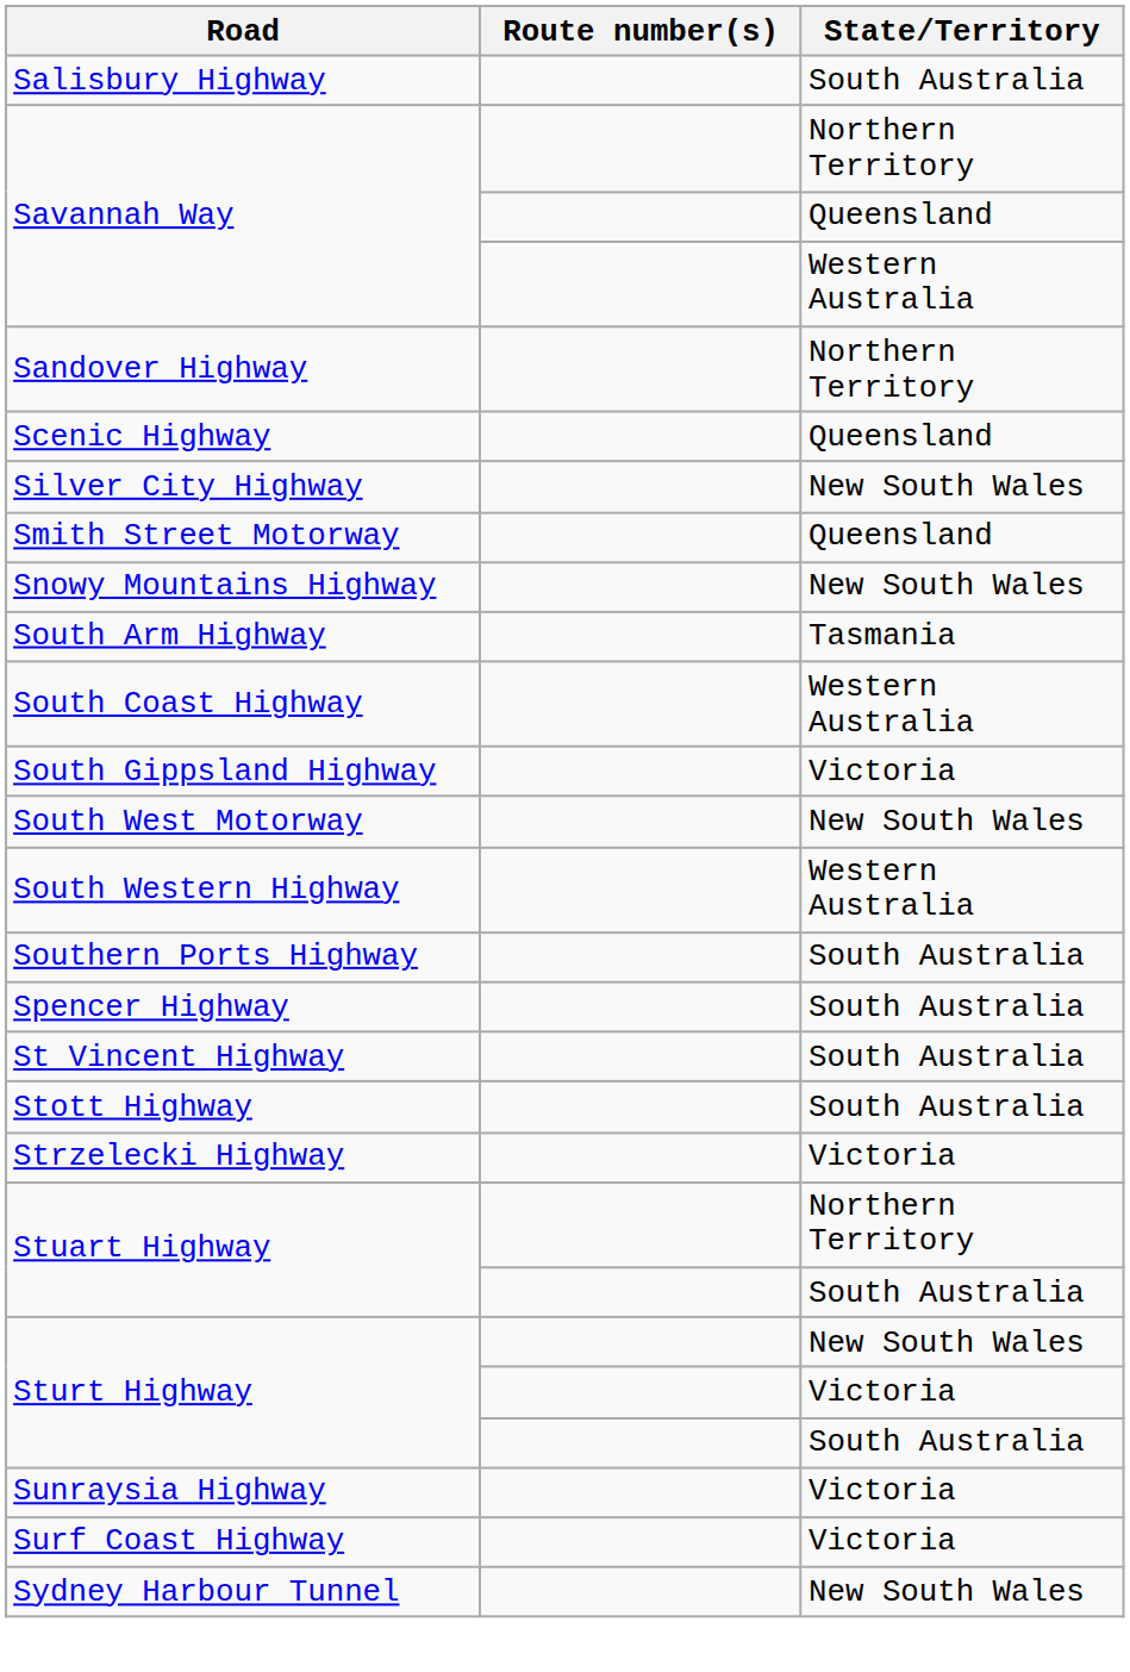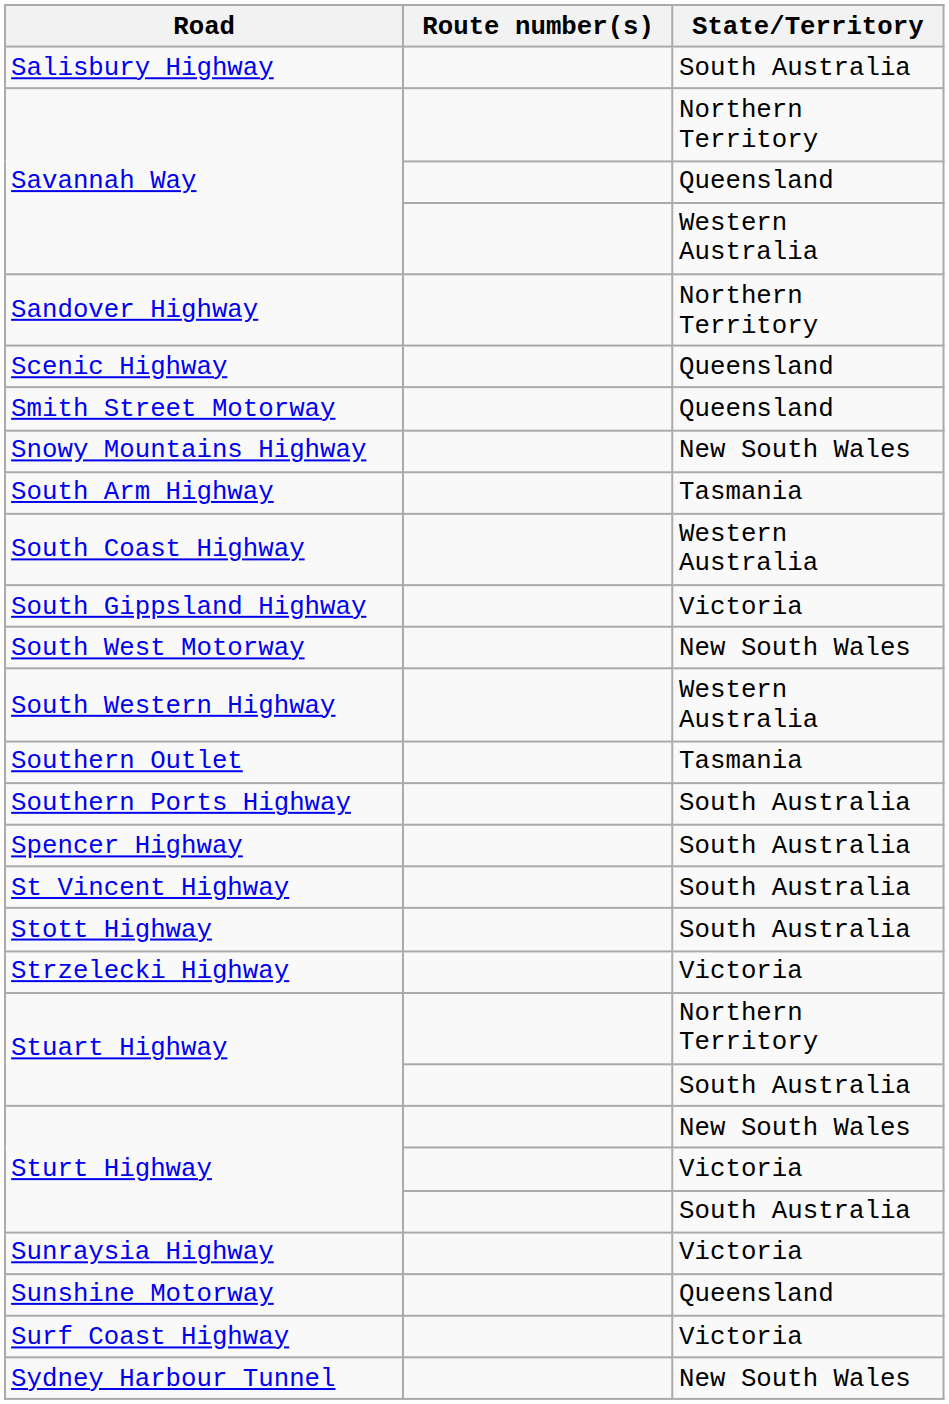 <table class=wikitable>
 <tr>
 <th style="width:15em;">Road</th>
 <th style="width:10em;">Route number(s)</th>
 <th style="width:10em;">State/Territory</th>
 </tr>
 <tr>
 <td><a href='#'>Salisbury Highway</a></td>
 <td></td>
 <td>South Australia</td>
 </tr>
 <tr>
 <td rowspan="3"><a href='#'>Savannah Way</a></td>
 <td></td>
 <td>Northern Territory</td>
 </tr>
 <tr>
 <td></td>
 <td>Queensland</td>
 </tr>
 <tr>
 <td></td>
 <td>Western Australia</td>
 </tr>
 <tr>
 <td><a href='#'>Sandover Highway</a></td>
 <td></td>
 <td>Northern Territory</td>
 </tr>
 <tr>
 <td><a href='#'>Scenic Highway</a></td>
 <td></td>
 <td>Queensland</td>
 </tr>
 <tr>
-<td><a href='#'>Silver City Highway</a></td>
-<td></td>
-<td>New South Wales</td>
-</tr>
-<tr>
 <td><a href='#'>Smith Street Motorway</a></td>
 <td></td>
 <td>Queensland</td>
 </tr>
 <tr>
 <td><a href='#'>Snowy Mountains Highway</a></td>
 <td></td>
 <td>New South Wales</td>
 </tr>
 <tr>
 <td><a href='#'>South Arm Highway</a></td>
 <td></td>
 <td>Tasmania</td>
 </tr>
 <tr>
 <td><a href='#'>South Coast Highway</a></td>
 <td></td>
 <td>Western Australia</td>
 </tr>
 <tr>
 <td><a href='#'>South Gippsland Highway</a></td>
 <td>  </td>
 <td>Victoria</td>
 </tr>
 <tr>
 <td><a href='#'>South West Motorway</a></td>
 <td></td>
 <td>New South Wales</td>
 </tr>
 <tr>
 <td><a href='#'>South Western Highway</a></td>
 <td>   </td>
 <td>Western Australia</td>
+</tr>
+<tr>
+<td><a href='#'>Southern Outlet</a></td>
+<td></td>
+<td>Tasmania</td>
 </tr>
 <tr>
 <td><a href='#'>Southern Ports Highway</a></td>
 <td></td>
 <td>South Australia</td>
 </tr>
 <tr>
 <td><a href='#'>Spencer Highway</a></td>
 <td></td>
 <td>South Australia</td>
 </tr>
 <tr>
 <td><a href='#'>St Vincent Highway</a></td>
 <td></td>
 <td>South Australia</td>
 </tr>
 <tr>
 <td><a href='#'>Stott Highway</a></td>
 <td></td>
 <td>South Australia</td>
 </tr>
 <tr>
 <td><a href='#'>Strzelecki Highway</a></td>
 <td></td>
 <td>Victoria</td>
 </tr>
 <tr>
 <td rowspan="2"><a href='#'>Stuart Highway</a></td>
 <td>  </td>
 <td>Northern Territory</td>
 </tr>
 <tr>
 <td></td>
 <td>South Australia</td>
 </tr>
 <tr>
 <td rowspan="3"><a href='#'>Sturt Highway</a></td>
 <td></td>
 <td>New South Wales</td>
 </tr>
 <tr>
 <td></td>
 <td>Victoria</td>
 </tr>
 <tr>
 <td> </td>
 <td>South Australia</td>
 </tr>
 <tr>
 <td><a href='#'>Sunraysia Highway</a></td>
 <td></td>
 <td>Victoria</td>
 </tr>
 <tr>
+<td><a href='#'>Sunshine Motorway</a></td>
+<td></td>
+<td>Queensland</td>
+</tr>
+<tr>
 <td><a href='#'>Surf Coast Highway</a></td>
 <td></td>
 <td>Victoria</td>
 </tr>
 <tr>
 <td><a href='#'>Sydney Harbour Tunnel</a></td>
 <td></td>
 <td>New South Wales</td>
 </tr>
 </table>
